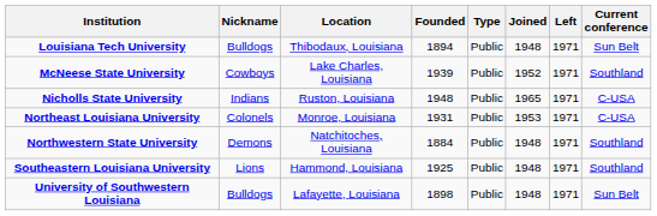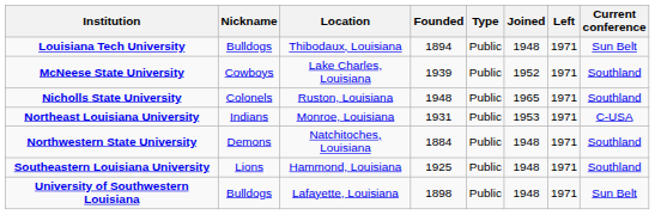 <table class="wikitable sortable"  style="text-align: center;">
 <tr>
 <th>Institution</th>
 <th>Nickname</th>
 <th>Location</th>
 <th>Founded</th>
 <th>Type</th>
 <th>Joined</th>
 <th>Left</th>
 <th>Current<br>conference</th>
 </tr>
 <tr>
 <td><strong><a href='#'>Louisiana Tech University</a></strong></td>
 <td><a href='#'>Bulldogs</a></td>
 <td><a href='#'>Thibodaux, Louisiana</a></td>
 <td>1894</td>
 <td>Public</td>
 <td>1948</td>
 <td>1971</td>
 <td><a href='#'>Sun Belt</a><br></td>
 </tr>
 <tr>
 <td><strong><a href='#'>McNeese State University</a></strong></td>
 <td><a href='#'>Cowboys</a></td>
 <td><a href='#'>Lake Charles, Louisiana</a></td>
 <td>1939</td>
 <td>Public</td>
 <td>1952</td>
 <td>1971</td>
 <td><a href='#'>Southland</a><br></td>
 </tr>
 <tr>
 <td><strong><a href='#'>Nicholls State University</a></strong></td>
-<td><a href='#'>Indians</a></td>
+<td><a href='#'>Colonels</a></td>
 <td><a href='#'>Ruston, Louisiana</a></td>
 <td>1948</td>
 <td>Public</td>
 <td>1965</td>
 <td>1971</td>
-<td><a href='#'>C-USA</a><br></td>
+<td><a href='#'>Southland</a><br></td>
 </tr>
 <tr>
 <td><strong><a href='#'>Northeast Louisiana University</a></strong></td>
-<td><a href='#'>Colonels</a></td>
+<td><a href='#'>Indians</a></td>
 <td><a href='#'>Monroe, Louisiana</a></td>
 <td>1931</td>
 <td>Public</td>
 <td>1953</td>
 <td>1971</td>
 <td><a href='#'>C-USA</a><br></td>
 </tr>
 <tr>
 <td><strong><a href='#'>Northwestern State University</a></strong></td>
 <td><a href='#'>Demons</a></td>
 <td><a href='#'>Natchitoches, Louisiana</a></td>
 <td>1884</td>
 <td>Public</td>
 <td>1948</td>
 <td>1971</td>
 <td><a href='#'>Southland</a><br></td>
 </tr>
 <tr>
 <td><strong><a href='#'>Southeastern Louisiana University</a></strong></td>
 <td><a href='#'>Lions</a></td>
 <td><a href='#'>Hammond, Louisiana</a></td>
 <td>1925</td>
 <td>Public</td>
 <td>1948</td>
 <td>1971</td>
 <td><a href='#'>Southland</a><br></td>
 </tr>
 <tr>
 <td><strong><a href='#'>University of Southwestern Louisiana</a></strong></td>
 <td><a href='#'>Bulldogs</a></td>
 <td><a href='#'>Lafayette, Louisiana</a></td>
 <td>1898</td>
 <td>Public</td>
 <td>1948</td>
 <td>1971</td>
 <td><a href='#'>Sun Belt</a><br></td>
 </tr>
 </table>
